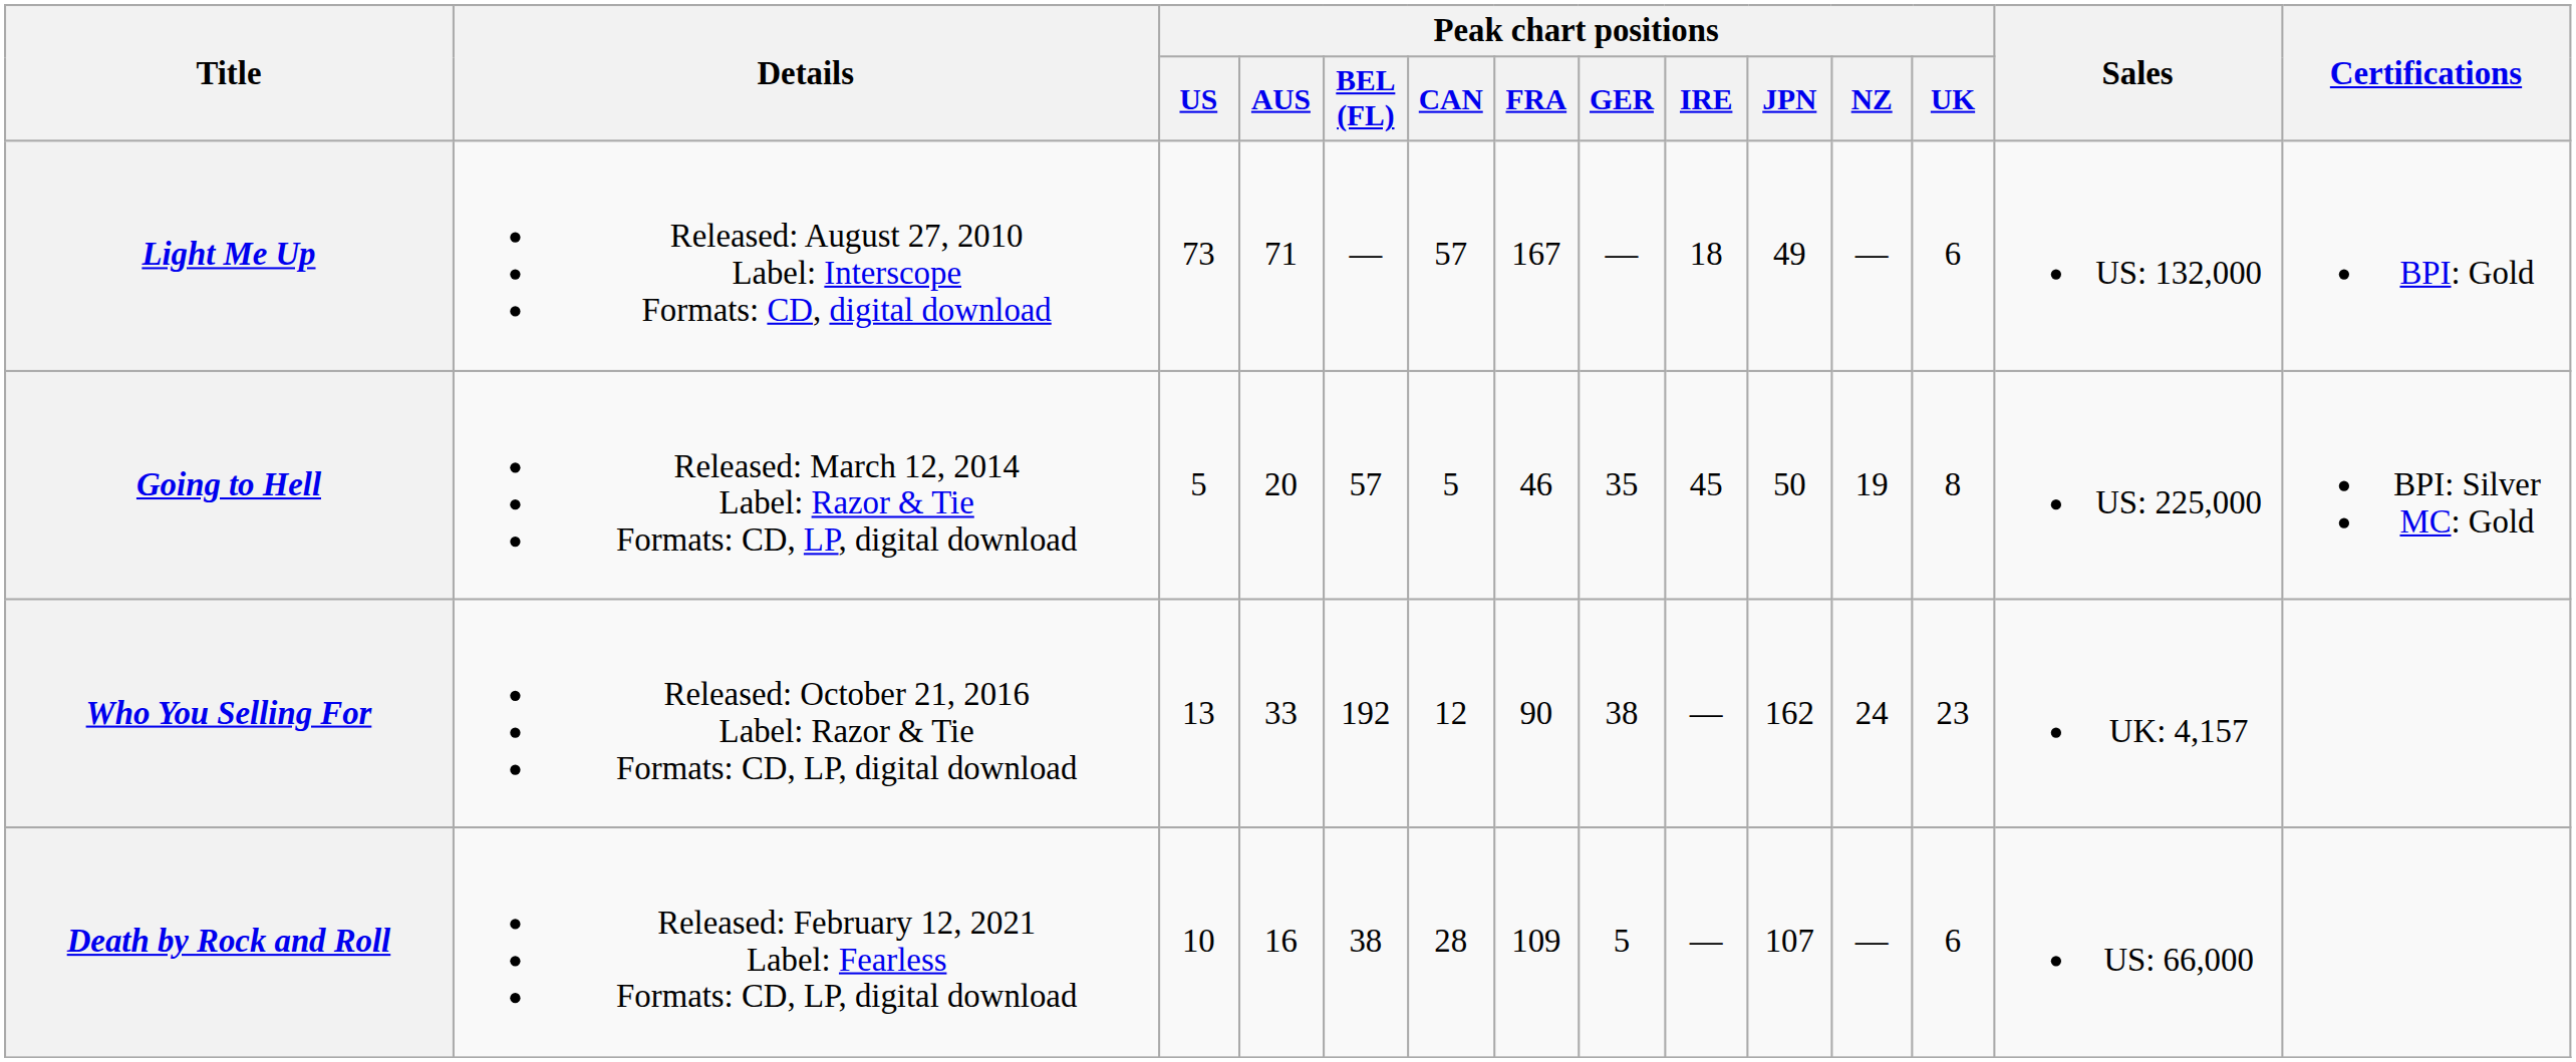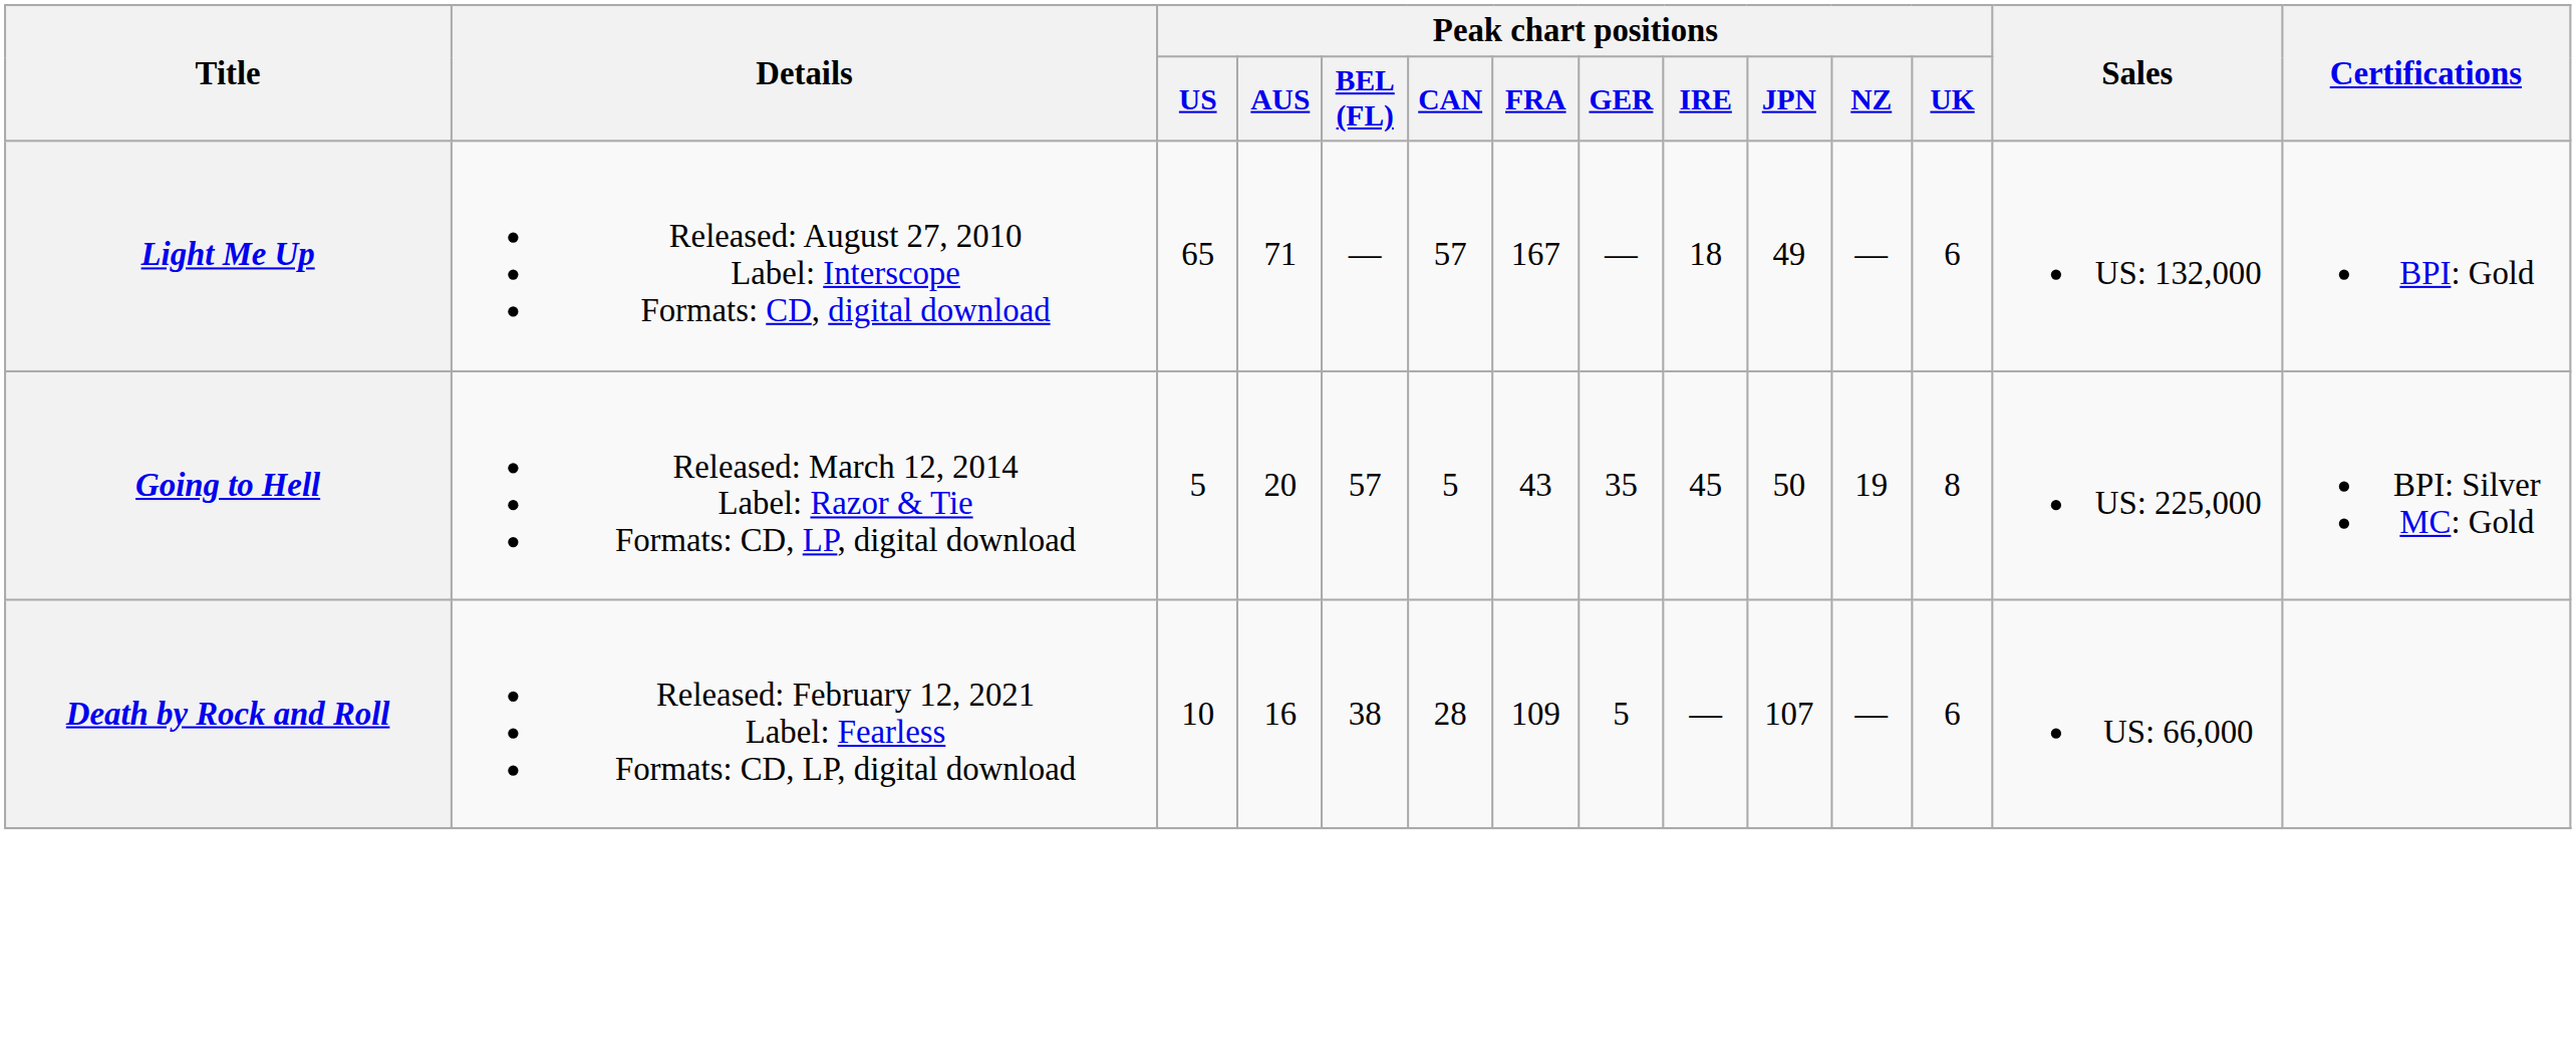 <table class="wikitable plainrowheaders" style="text-align:center">
 <tr>
 <th scope="col" rowspan="2" style="width:16em;">Title</th>
 <th scope="col" rowspan="2" style="width:25em;">Details</th>
 <th scope="col" colspan="10">Peak chart positions</th>
 <th scope="col" rowspan="2" style="width:9em;">Sales</th>
 <th scope="col" rowspan="2" style="width:9em;"><a href='#'>Certifications</a></th>
 </tr>
 <tr>
 <th scope="col" style="width:2.5em;font-size:90%;"><a href='#'>US</a><br></th>
 <th scope="col" style="width:2.5em;font-size:90%;"><a href='#'>AUS</a><br></th>
 <th scope="col" style="width:2.5em;font-size:90%;"><a href='#'>BEL<br>(FL)</a><br></th>
 <th scope="col" style="width:2.5em;font-size:90%;"><a href='#'>CAN</a><br></th>
 <th scope="col" style="width:2.5em;font-size:90%;"><a href='#'>FRA</a><br></th>
 <th scope="col" style="width:2.5em;font-size:90%;"><a href='#'>GER</a><br></th>
 <th scope="col" style="width:2.5em;font-size:90%;"><a href='#'>IRE</a><br></th>
 <th scope="col" style="width:2.5em;font-size:90%;"><a href='#'>JPN</a><br></th>
 <th scope="col" style="width:2.5em;font-size:90%;"><a href='#'>NZ</a><br></th>
 <th scope="col" style="width:2.5em;font-size:90%;"><a href='#'>UK</a><br></th>
 </tr>
 <tr>
 <th scope="row"><em><a href='#'>Light Me Up</a></em></th>
 <td><br><ul><li>Released: August 27, 2010</li><li>Label: <a href='#'>Interscope</a></li><li>Formats: <a href='#'>CD</a>, <a href='#'>digital download</a></li></ul></td>
-<td>73</td>
+<td>65</td>
 <td>71</td>
 <td>—</td>
 <td>57</td>
 <td>167</td>
 <td>—</td>
 <td>18</td>
 <td>49</td>
 <td>—</td>
 <td>6</td>
 <td><br><ul><li>US: 132,000</li></ul></td>
 <td><br><ul><li><a href='#'>BPI</a>: Gold</li></ul></td>
 </tr>
 <tr>
 <th scope="row"><em><a href='#'>Going to Hell</a></em></th>
 <td><br><ul><li>Released: March 12, 2014</li><li>Label: <a href='#'>Razor & Tie</a></li><li>Formats: CD, <a href='#'>LP</a>, digital download</li></ul></td>
 <td>5</td>
 <td>20</td>
 <td>57</td>
 <td>5</td>
-<td>46</td>
+<td>43</td>
 <td>35</td>
 <td>45</td>
 <td>50</td>
 <td>19</td>
 <td>8</td>
 <td><br><ul><li>US: 225,000</li></ul></td>
 <td><br><ul><li>BPI: Silver</li><li><a href='#'>MC</a>: Gold</li></ul></td>
-</tr>
-<tr>
-<th scope="row"><em><a href='#'>Who You Selling For</a></em></th>
-<td><br><ul><li>Released: October 21, 2016</li><li>Label: Razor & Tie</li><li>Formats: CD, LP, digital download</li></ul></td>
-<td>13</td>
-<td>33</td>
-<td>192</td>
-<td>12</td>
-<td>90</td>
-<td>38</td>
-<td>—</td>
-<td>162</td>
-<td>24</td>
-<td>23</td>
-<td><br><ul><li>UK: 4,157</li></ul></td>
-<td></td>
 </tr>
 <tr>
 <th scope="row"><em><a href='#'>Death by Rock and Roll</a></em></th>
 <td><br><ul><li>Released: February 12, 2021</li><li>Label: <a href='#'>Fearless</a></li><li>Formats: CD, LP, digital download</li></ul></td>
 <td>10</td>
 <td>16</td>
 <td>38</td>
 <td>28</td>
 <td>109</td>
 <td>5</td>
 <td>—</td>
 <td>107</td>
 <td>—</td>
 <td>6</td>
 <td><br><ul><li>US: 66,000</li></ul></td>
 <td></td>
 </tr>
 <tr>
 </tr>
 </table>
